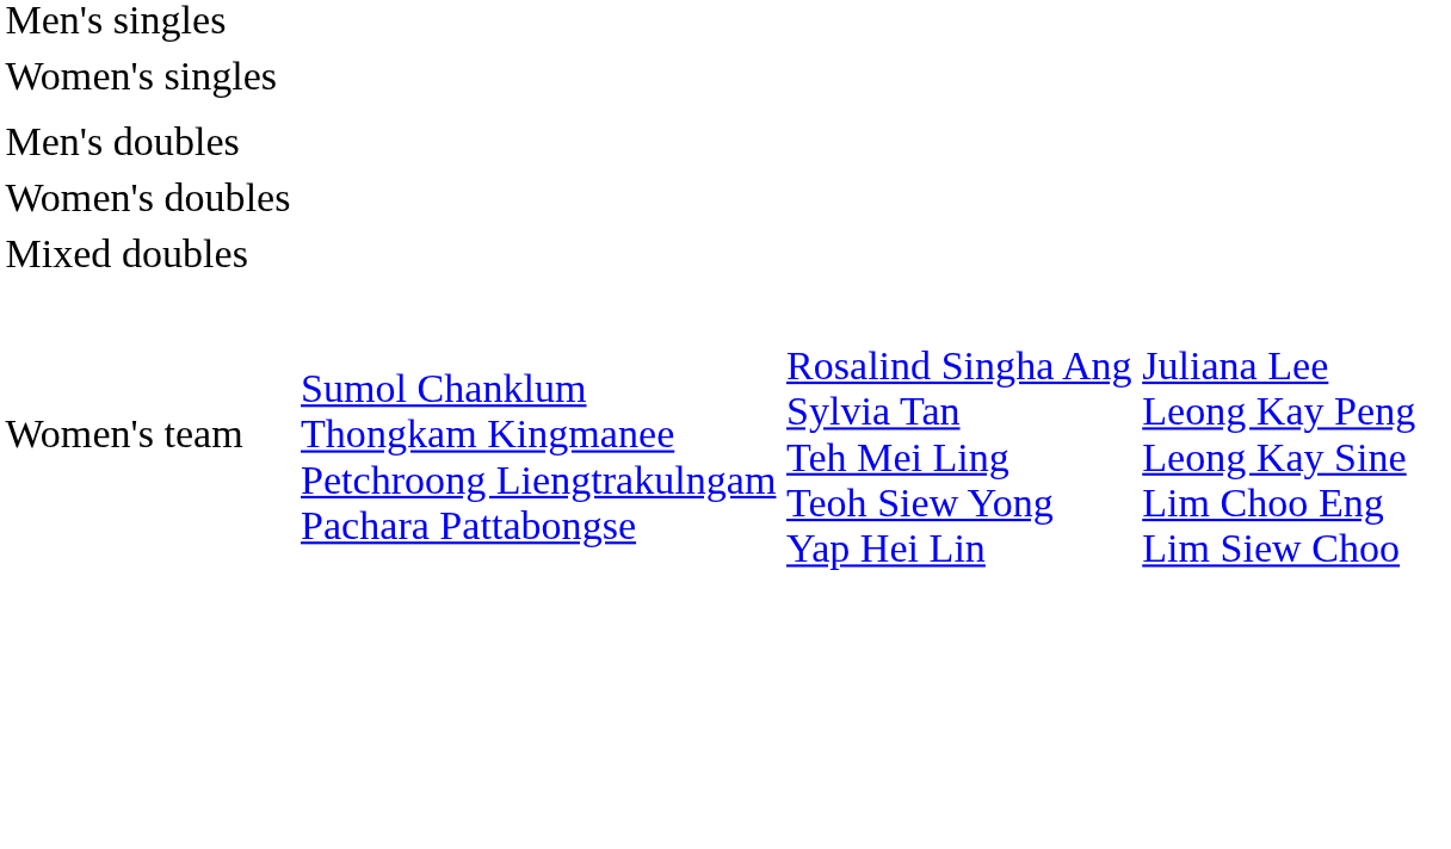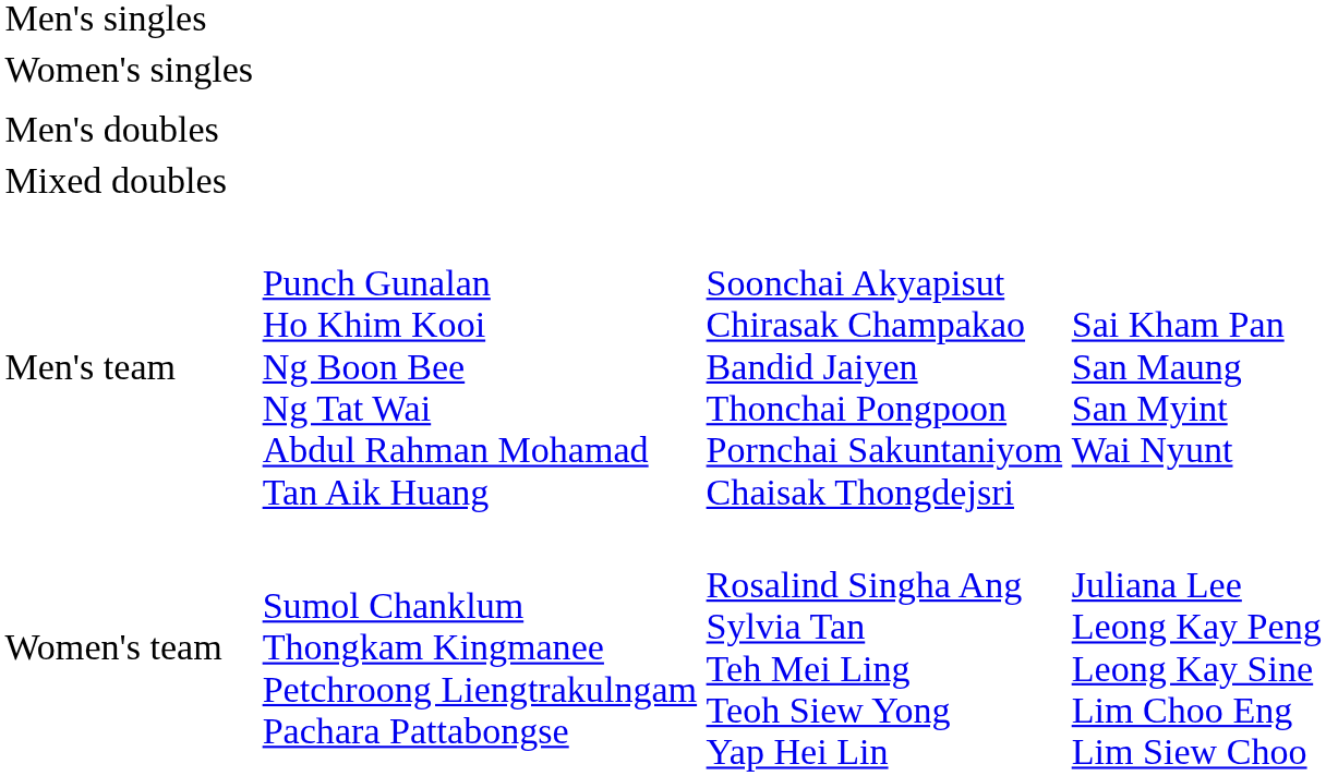 <table>
 <tr>
 <td>Men's singles<br></td>
 <td></td>
 <td></td>
 <td></td>
 </tr>
 <tr>
 <td>Women's singles<br></td>
 <td></td>
 <td></td>
 <td></td>
 </tr>
 <tr>
 <th colspan="4"></th>
 </tr>
 <tr>
 <td>Men's doubles<br></td>
 <td></td>
 <td></td>
 <td></td>
 </tr>
 <tr>
-<td>Women's doubles<br></td>
-<td></td>
-<td></td>
-<td></td>
-</tr>
-<tr>
 <td>Mixed doubles<br></td>
 <td></td>
 <td></td>
 <td></td>
 </tr>
 <tr>
 <th colspan="4"></th>
 </tr>
 <tr>
+<td>Men's team<br></td>
+<td><br><a href='#'>Punch Gunalan</a><br><a href='#'>Ho Khim Kooi</a><br><a href='#'>Ng Boon Bee</a><br><a href='#'>Ng Tat Wai</a><br><a href='#'>Abdul Rahman Mohamad</a><br><a href='#'>Tan Aik Huang</a></td>
+<td><br><a href='#'>Soonchai Akyapisut</a><br><a href='#'>Chirasak Champakao</a><br><a href='#'>Bandid Jaiyen</a><br><a href='#'>Thonchai Pongpoon</a><br><a href='#'>Pornchai Sakuntaniyom</a><br><a href='#'>Chaisak Thongdejsri</a></td>
+<td><br><a href='#'>Sai Kham Pan</a><br><a href='#'>San Maung</a><br><a href='#'>San Myint</a><br><a href='#'>Wai Nyunt</a></td>
+</tr>
+<tr>
 <td>Women's team<br></td>
 <td><br><a href='#'>Sumol Chanklum</a><br><a href='#'>Thongkam Kingmanee</a><br><a href='#'>Petchroong Liengtrakulngam</a><br><a href='#'>Pachara Pattabongse</a></td>
 <td><br><a href='#'>Rosalind Singha Ang</a><br><a href='#'>Sylvia Tan</a><br><a href='#'>Teh Mei Ling</a><br><a href='#'>Teoh Siew Yong</a><br><a href='#'>Yap Hei Lin</a></td>
 <td><br><a href='#'>Juliana Lee</a><br><a href='#'>Leong Kay Peng</a><br><a href='#'>Leong Kay Sine</a><br><a href='#'>Lim Choo Eng</a><br><a href='#'>Lim Siew Choo</a></td>
 </tr>
 </table>
